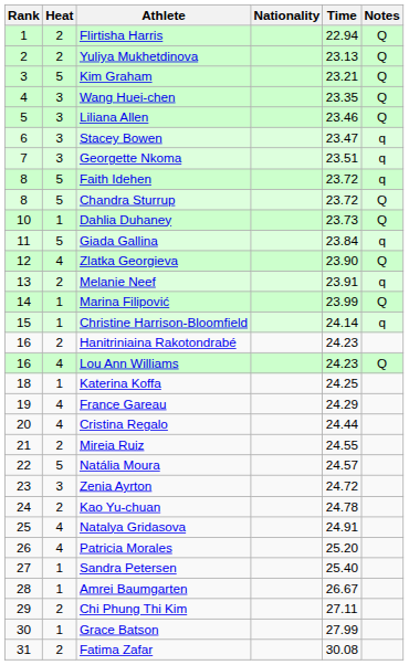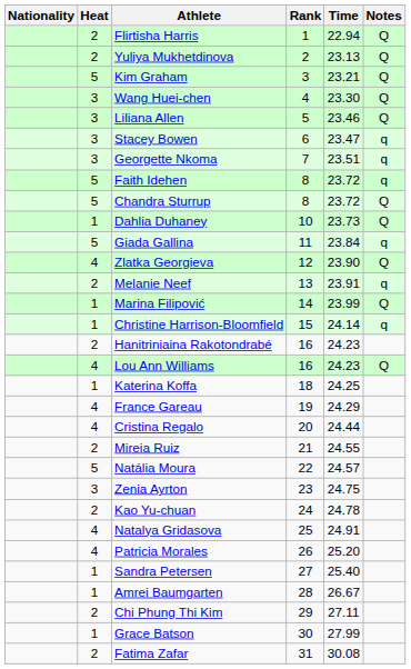 <table class="wikitable sortable" style="text-align:center;font-size:95%">
 <tr>
-<th>Rank</th>
+<th>Nationality</th>
 <th>Heat</th>
 <th>Athlete</th>
-<th>Nationality</th>
+<th>Rank</th>
 <th>Time</th>
 <th>Notes</th>
 </tr>
 <tr bgcolor=ccffcc>
-<td>1</td>
+<td align=left></td>
 <td>2</td>
 <td align="left"><a href='#'>Flirtisha Harris</a></td>
-<td align=left></td>
+<td>1</td>
 <td>22.94</td>
 <td>Q</td>
 </tr>
 <tr bgcolor=ccffcc>
-<td>2</td>
+<td align=left></td>
 <td>2</td>
 <td align="left"><a href='#'>Yuliya Mukhetdinova</a></td>
-<td align=left></td>
+<td>2</td>
 <td>23.13</td>
 <td>Q</td>
 </tr>
 <tr bgcolor=ccffcc>
-<td>3</td>
+<td align=left></td>
 <td>5</td>
 <td align="left"><a href='#'>Kim Graham</a></td>
-<td align=left></td>
+<td>3</td>
 <td>23.21</td>
 <td>Q</td>
 </tr>
 <tr bgcolor=ccffcc>
-<td>4</td>
+<td align=left></td>
 <td>3</td>
 <td align="left"><a href='#'>Wang Huei-chen</a></td>
-<td align=left></td>
-<td>23.35</td>
+<td>4</td>
+<td>23.30</td>
 <td>Q</td>
 </tr>
 <tr bgcolor=ccffcc>
-<td>5</td>
+<td align=left></td>
 <td>3</td>
 <td align="left"><a href='#'>Liliana Allen</a></td>
-<td align=left></td>
+<td>5</td>
 <td>23.46</td>
 <td>Q</td>
 </tr>
 <tr bgcolor=ddffdd>
-<td>6</td>
+<td align=left></td>
 <td>3</td>
 <td align="left"><a href='#'>Stacey Bowen</a></td>
-<td align=left></td>
+<td>6</td>
 <td>23.47</td>
 <td>q</td>
 </tr>
 <tr bgcolor=ddffdd>
-<td>7</td>
+<td align=left></td>
 <td>3</td>
 <td align="left"><a href='#'>Georgette Nkoma</a></td>
-<td align=left></td>
+<td>7</td>
 <td>23.51</td>
 <td>q</td>
 </tr>
 <tr bgcolor=ccffcc>
-<td>8</td>
+<td align=left></td>
 <td>5</td>
 <td align="left"><a href='#'>Faith Idehen</a></td>
-<td align=left></td>
+<td>8</td>
 <td>23.72</td>
 <td>q</td>
 </tr>
 <tr bgcolor=ddffdd>
-<td>8</td>
+<td align=left></td>
 <td>5</td>
 <td align="left"><a href='#'>Chandra Sturrup</a></td>
-<td align=left></td>
+<td>8</td>
 <td>23.72</td>
 <td>Q</td>
 </tr>
 <tr bgcolor=ccffcc>
-<td>10</td>
+<td align=left></td>
 <td>1</td>
 <td align="left"><a href='#'>Dahlia Duhaney</a></td>
-<td align=left></td>
+<td>10</td>
 <td>23.73</td>
 <td>Q</td>
 </tr>
 <tr bgcolor=ddffdd>
-<td>11</td>
+<td align=left></td>
 <td>5</td>
 <td align="left"><a href='#'>Giada Gallina</a></td>
-<td align=left></td>
+<td>11</td>
 <td>23.84</td>
 <td>q</td>
 </tr>
 <tr bgcolor=ccffcc>
-<td>12</td>
+<td align=left></td>
 <td>4</td>
 <td align="left"><a href='#'>Zlatka Georgieva</a></td>
-<td align=left></td>
+<td>12</td>
 <td>23.90</td>
 <td>Q</td>
 </tr>
 <tr bgcolor=ddffdd>
-<td>13</td>
+<td align=left></td>
 <td>2</td>
 <td align="left"><a href='#'>Melanie Neef</a></td>
-<td align=left></td>
+<td>13</td>
 <td>23.91</td>
 <td>q</td>
 </tr>
 <tr bgcolor=ccffcc>
-<td>14</td>
+<td align=left></td>
 <td>1</td>
 <td align="left"><a href='#'>Marina Filipović</a></td>
-<td align=left></td>
+<td>14</td>
 <td>23.99</td>
 <td>Q</td>
 </tr>
 <tr bgcolor=ddffdd>
-<td>15</td>
+<td align=left></td>
 <td>1</td>
 <td align="left"><a href='#'>Christine Harrison-Bloomfield</a></td>
-<td align=left></td>
+<td>15</td>
 <td>24.14</td>
 <td>q</td>
 </tr>
 <tr>
-<td>16</td>
+<td align=left></td>
 <td>2</td>
 <td align="left"><a href='#'>Hanitriniaina Rakotondrabé</a></td>
-<td align=left></td>
+<td>16</td>
 <td>24.23</td>
 <td></td>
 </tr>
 <tr bgcolor=ccffcc>
-<td>16</td>
+<td align=left></td>
 <td>4</td>
 <td align="left"><a href='#'>Lou Ann Williams</a></td>
-<td align=left></td>
+<td>16</td>
 <td>24.23</td>
 <td>Q</td>
 </tr>
 <tr>
-<td>18</td>
+<td align=left></td>
 <td>1</td>
 <td align="left"><a href='#'>Katerina Koffa</a></td>
-<td align=left></td>
+<td>18</td>
 <td>24.25</td>
 <td></td>
 </tr>
 <tr>
-<td>19</td>
+<td align=left></td>
 <td>4</td>
 <td align="left"><a href='#'>France Gareau</a></td>
-<td align=left></td>
+<td>19</td>
 <td>24.29</td>
 <td></td>
 </tr>
 <tr>
-<td>20</td>
+<td align=left></td>
 <td>4</td>
 <td align="left"><a href='#'>Cristina Regalo</a></td>
-<td align=left></td>
+<td>20</td>
 <td>24.44</td>
 <td></td>
 </tr>
 <tr>
-<td>21</td>
+<td align=left></td>
 <td>2</td>
 <td align="left"><a href='#'>Mireia Ruiz</a></td>
-<td align=left></td>
+<td>21</td>
 <td>24.55</td>
 <td></td>
 </tr>
 <tr>
-<td>22</td>
+<td align=left></td>
 <td>5</td>
 <td align="left"><a href='#'>Natália Moura</a></td>
-<td align=left></td>
+<td>22</td>
 <td>24.57</td>
 <td></td>
 </tr>
 <tr>
-<td>23</td>
+<td align=left></td>
 <td>3</td>
 <td align="left"><a href='#'>Zenia Ayrton</a></td>
-<td align=left></td>
-<td>24.72</td>
+<td>23</td>
+<td>24.75</td>
 <td></td>
 </tr>
 <tr>
-<td>24</td>
+<td align=left></td>
 <td>2</td>
 <td align="left"><a href='#'>Kao Yu-chuan</a></td>
-<td align=left></td>
+<td>24</td>
 <td>24.78</td>
 <td></td>
 </tr>
 <tr>
-<td>25</td>
+<td align=left></td>
 <td>4</td>
 <td align="left"><a href='#'>Natalya Gridasova</a></td>
-<td align=left></td>
+<td>25</td>
 <td>24.91</td>
 <td></td>
 </tr>
 <tr>
-<td>26</td>
+<td align=left></td>
 <td>4</td>
 <td align="left"><a href='#'>Patricia Morales</a></td>
-<td align=left></td>
+<td>26</td>
 <td>25.20</td>
 <td></td>
 </tr>
 <tr>
-<td>27</td>
+<td align=left></td>
 <td>1</td>
 <td align="left"><a href='#'>Sandra Petersen</a></td>
-<td align=left></td>
+<td>27</td>
 <td>25.40</td>
 <td></td>
 </tr>
 <tr>
-<td>28</td>
+<td align=left></td>
 <td>1</td>
 <td align="left"><a href='#'>Amrei Baumgarten</a></td>
-<td align=left></td>
+<td>28</td>
 <td>26.67</td>
 <td></td>
 </tr>
 <tr>
-<td>29</td>
+<td align=left></td>
 <td>2</td>
 <td align="left"><a href='#'>Chi Phung Thi Kim</a></td>
-<td align=left></td>
+<td>29</td>
 <td>27.11</td>
 <td></td>
 </tr>
 <tr>
-<td>30</td>
+<td align=left></td>
 <td>1</td>
 <td align="left"><a href='#'>Grace Batson</a></td>
-<td align=left></td>
+<td>30</td>
 <td>27.99</td>
 <td></td>
 </tr>
 <tr>
-<td>31</td>
+<td align=left></td>
 <td>2</td>
 <td align="left"><a href='#'>Fatima Zafar</a></td>
-<td align=left></td>
+<td>31</td>
 <td>30.08</td>
 <td></td>
 </tr>
 </table>
